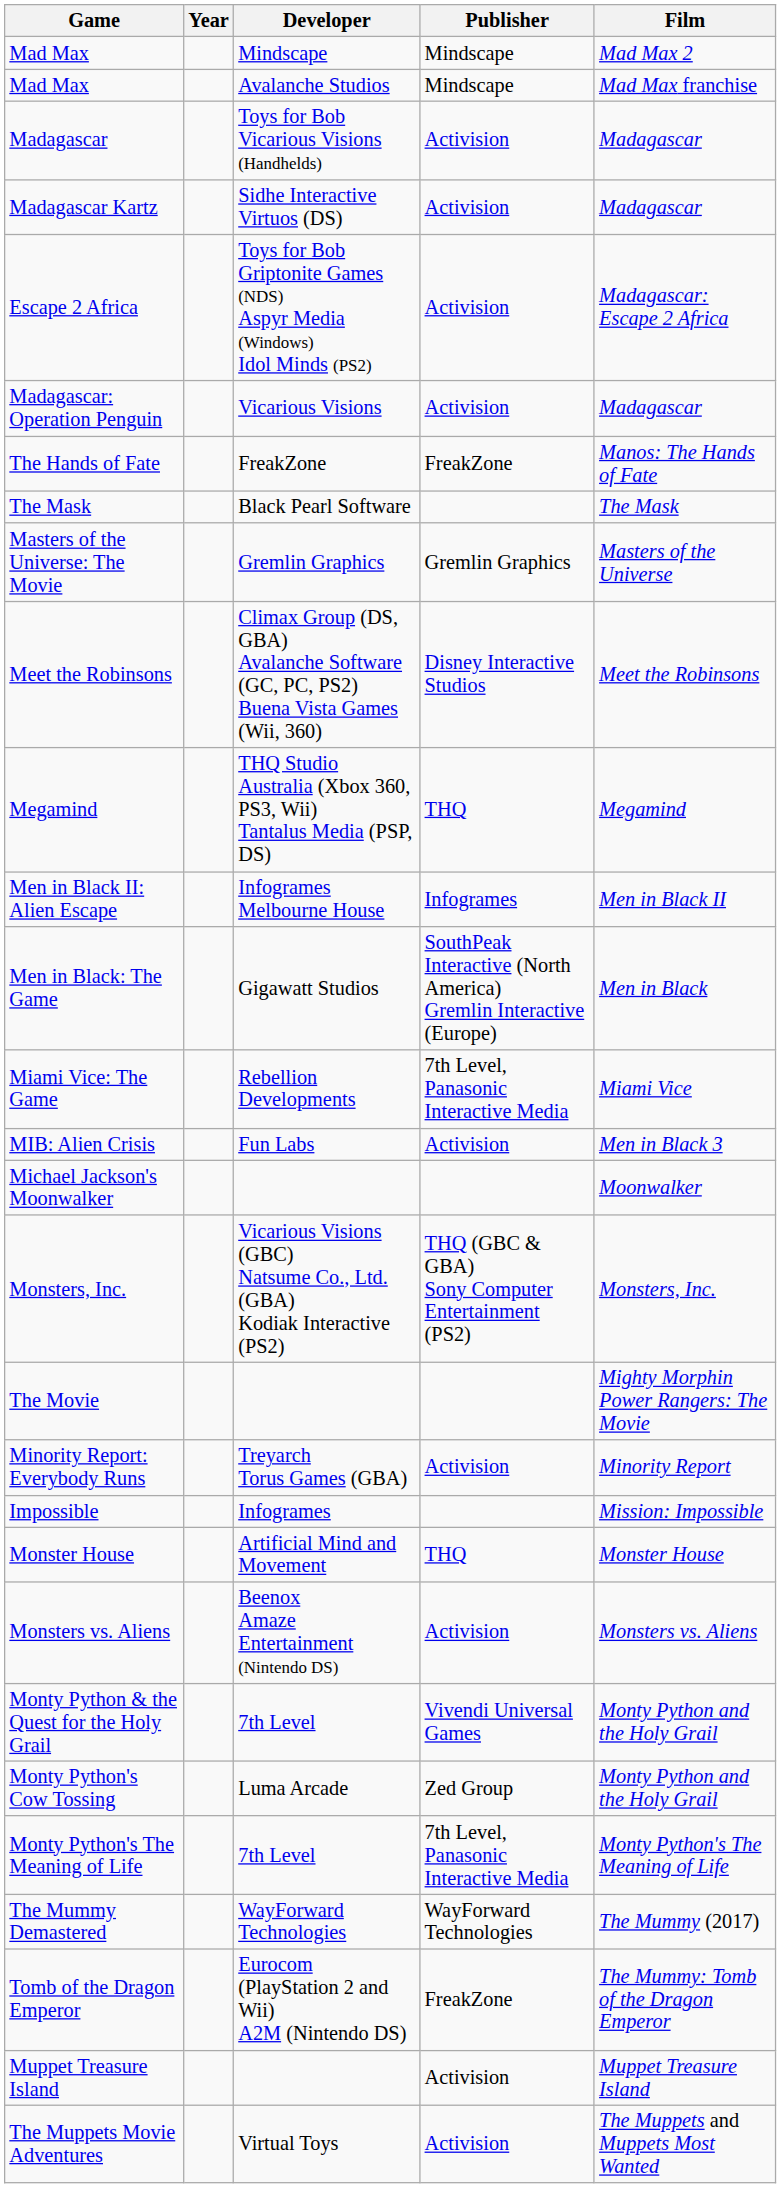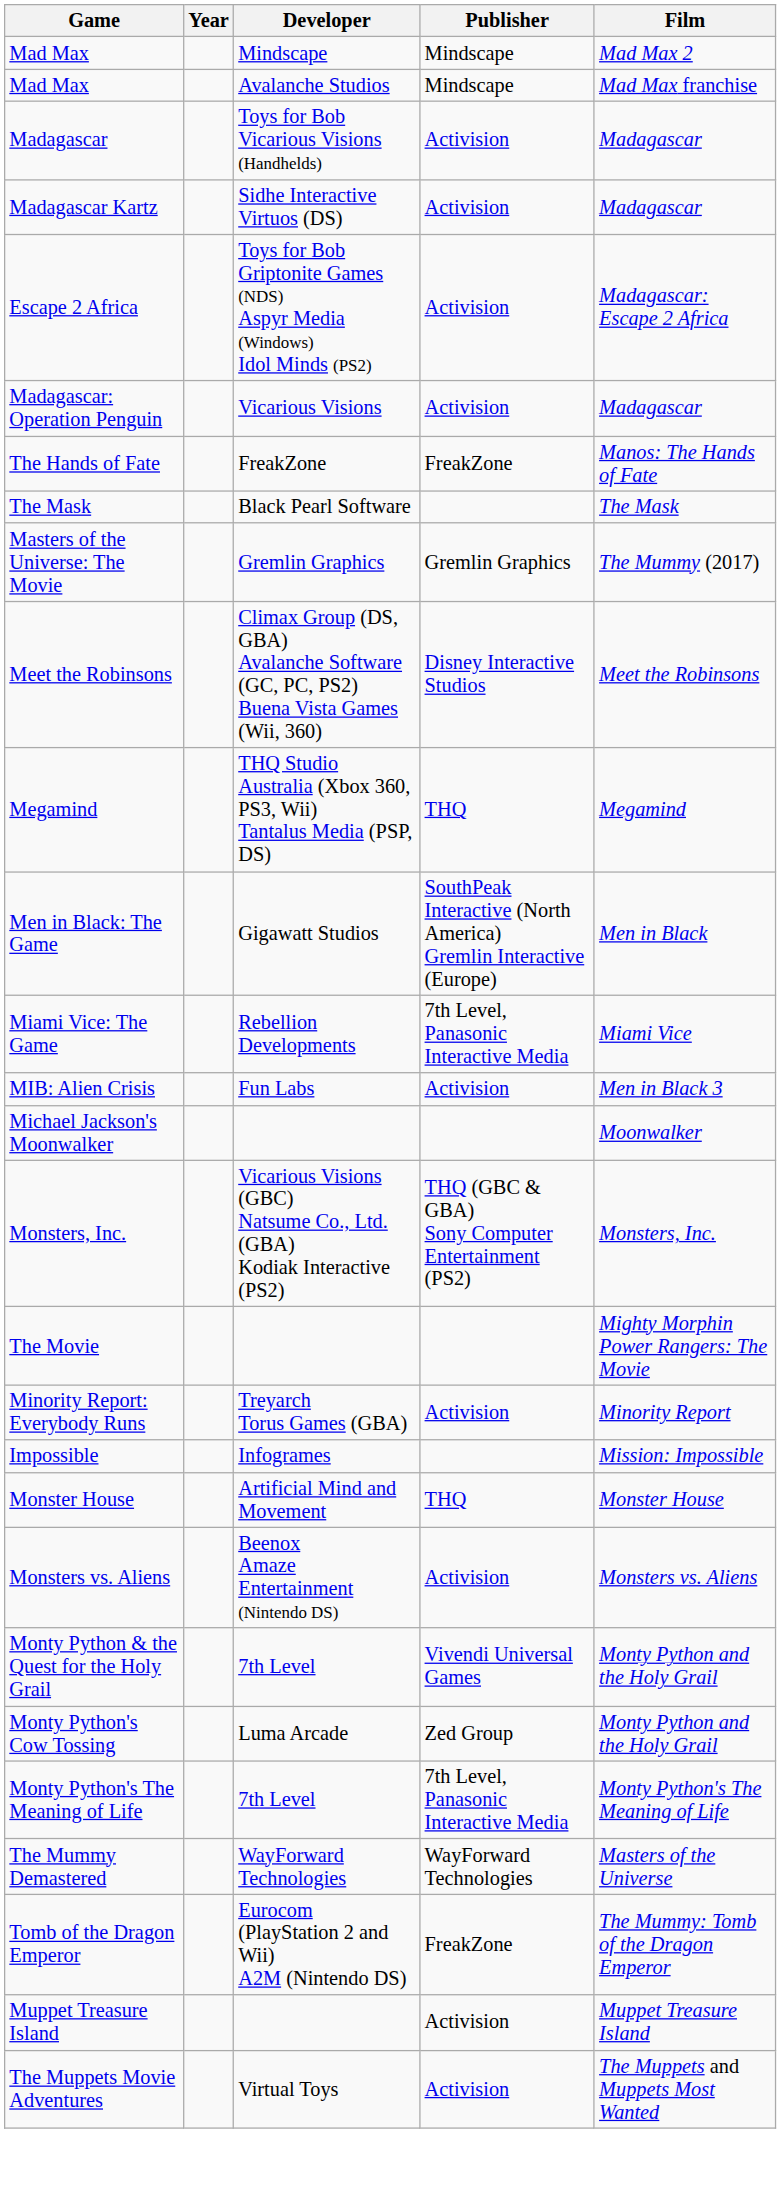 <table class="wikitable sortable">
 <tr>
 <th>Game</th>
 <th>Year</th>
 <th>Developer</th>
 <th>Publisher</th>
 <th>Film</th>
 </tr>
 <tr>
 <td><a href='#'>Mad Max</a></td>
 <td></td>
 <td><a href='#'>Mindscape</a></td>
 <td>Mindscape</td>
 <td><em><a href='#'>Mad Max 2</a></em></td>
 </tr>
 <tr>
 <td><a href='#'>Mad Max</a></td>
 <td></td>
 <td><a href='#'>Avalanche Studios</a></td>
 <td>Mindscape</td>
 <td><a href='#'><em>Mad Max</em> franchise</a></td>
 </tr>
 <tr>
 <td><a href='#'>Madagascar</a></td>
 <td></td>
 <td><a href='#'>Toys for Bob</a><br><a href='#'>Vicarious Visions</a> <small>(Handhelds)</small></td>
 <td><a href='#'>Activision</a></td>
 <td><em><a href='#'>Madagascar</a></em></td>
 </tr>
 <tr>
 <td><a href='#'>Madagascar Kartz</a></td>
 <td></td>
 <td><a href='#'>Sidhe Interactive</a><br><a href='#'>Virtuos</a> (DS)</td>
 <td><a href='#'>Activision</a></td>
 <td><em><a href='#'>Madagascar</a></em></td>
 </tr>
 <tr>
 <td><a href='#'>Escape 2 Africa</a></td>
 <td></td>
 <td><a href='#'>Toys for Bob</a><br><a href='#'>Griptonite Games</a> <small>(NDS)</small> <br><a href='#'>Aspyr Media</a> <small>(Windows)</small> <br><a href='#'>Idol Minds</a> <small> (PS2)</small></td>
 <td><a href='#'>Activision</a></td>
 <td><em><a href='#'>Madagascar: Escape 2 Africa</a></em></td>
 </tr>
 <tr>
 <td><a href='#'>Madagascar: Operation Penguin</a></td>
 <td></td>
 <td><a href='#'>Vicarious Visions</a></td>
 <td><a href='#'>Activision</a></td>
 <td><em><a href='#'>Madagascar</a></em></td>
 </tr>
 <tr>
 <td><a href='#'>The Hands of Fate</a></td>
 <td></td>
 <td>FreakZone</td>
 <td>FreakZone</td>
 <td><em><a href='#'>Manos: The Hands of Fate</a></em></td>
 </tr>
 <tr>
 <td><a href='#'>The Mask</a></td>
 <td></td>
 <td>Black Pearl Software</td>
 <td></td>
 <td><em><a href='#'>The Mask</a></em></td>
 </tr>
 <tr>
 <td><a href='#'>Masters of the Universe: The Movie</a></td>
 <td></td>
 <td><a href='#'>Gremlin Graphics</a></td>
 <td>Gremlin Graphics</td>
-<td><em><a href='#'>Masters of the Universe</a></em></td>
+<td><em><a href='#'>The Mummy</a></em> (2017)</td>
 </tr>
 <tr>
 <td><a href='#'>Meet the Robinsons</a></td>
 <td></td>
 <td><a href='#'>Climax Group</a> (DS, GBA)<br><a href='#'>Avalanche Software</a> (GC, PC, PS2)<br><a href='#'>Buena Vista Games</a> (Wii, 360)</td>
 <td><a href='#'>Disney Interactive Studios</a></td>
 <td><em><a href='#'>Meet the Robinsons</a></em></td>
 </tr>
 <tr>
 <td><a href='#'>Megamind</a></td>
 <td></td>
 <td><a href='#'>THQ Studio Australia</a> (Xbox 360, PS3, Wii)<br><a href='#'>Tantalus Media</a> (PSP, DS)</td>
 <td><a href='#'>THQ</a></td>
 <td><em><a href='#'>Megamind</a></em></td>
-</tr>
-<tr>
-<td><a href='#'>Men in Black II: Alien Escape</a></td>
-<td></td>
-<td><a href='#'>Infogrames Melbourne House</a></td>
-<td><a href='#'>Infogrames</a></td>
-<td><em><a href='#'>Men in Black II</a></em></td>
 </tr>
 <tr>
 <td><a href='#'>Men in Black: The Game</a></td>
 <td></td>
 <td>Gigawatt Studios</td>
 <td><a href='#'>SouthPeak Interactive</a> (North America)<br><a href='#'>Gremlin Interactive</a> (Europe)</td>
 <td><em><a href='#'>Men in Black</a></em></td>
 </tr>
 <tr>
 <td><a href='#'>Miami Vice: The Game</a></td>
 <td></td>
 <td><a href='#'>Rebellion Developments</a></td>
 <td>7th Level, <a href='#'>Panasonic Interactive Media</a></td>
 <td><em><a href='#'>Miami Vice</a></em></td>
 </tr>
 <tr>
 <td><a href='#'>MIB: Alien Crisis</a></td>
 <td></td>
 <td><a href='#'>Fun Labs</a></td>
 <td><a href='#'>Activision</a></td>
 <td><em><a href='#'>Men in Black 3</a></em></td>
 </tr>
 <tr>
 <td><a href='#'>Michael Jackson's Moonwalker</a></td>
 <td></td>
 <td></td>
 <td></td>
 <td><em><a href='#'>Moonwalker</a></em></td>
 </tr>
 <tr>
 <td><a href='#'>Monsters, Inc.</a></td>
 <td></td>
 <td><a href='#'>Vicarious Visions</a> (GBC)<br><a href='#'>Natsume Co., Ltd.</a> (GBA)<br>Kodiak Interactive (PS2)</td>
 <td><a href='#'>THQ</a> (GBC & GBA)<br><a href='#'>Sony Computer Entertainment</a> (PS2)</td>
 <td><em><a href='#'>Monsters, Inc.</a></em></td>
 </tr>
 <tr>
 <td><a href='#'>The Movie</a></td>
 <td></td>
 <td></td>
 <td></td>
 <td><em><a href='#'>Mighty Morphin Power Rangers: The Movie</a></em></td>
 </tr>
 <tr>
 <td><a href='#'>Minority Report: Everybody Runs</a></td>
 <td></td>
 <td><a href='#'>Treyarch</a><br><a href='#'>Torus Games</a> (GBA)</td>
 <td><a href='#'>Activision</a></td>
 <td><em><a href='#'>Minority Report</a></em></td>
 </tr>
 <tr>
 <td><a href='#'>Impossible</a></td>
 <td></td>
 <td><a href='#'>Infogrames</a></td>
 <td></td>
 <td><em><a href='#'>Mission: Impossible</a></em></td>
 </tr>
 <tr>
 <td><a href='#'>Monster House</a></td>
 <td></td>
 <td><a href='#'>Artificial Mind and Movement</a></td>
 <td><a href='#'>THQ</a></td>
 <td><em><a href='#'>Monster House</a></em></td>
 </tr>
 <tr>
 <td><a href='#'>Monsters vs. Aliens</a></td>
 <td></td>
 <td><a href='#'>Beenox</a><br><a href='#'>Amaze Entertainment</a> <small>(Nintendo DS)</small></td>
 <td><a href='#'>Activision</a></td>
 <td><em><a href='#'>Monsters vs. Aliens</a></em></td>
 </tr>
 <tr>
 <td><a href='#'>Monty Python & the Quest for the Holy Grail</a></td>
 <td></td>
 <td><a href='#'>7th Level</a></td>
 <td><a href='#'>Vivendi Universal Games</a></td>
 <td><em><a href='#'>Monty Python and the Holy Grail</a></em></td>
 </tr>
 <tr>
 <td><a href='#'>Monty Python's Cow Tossing</a></td>
 <td></td>
 <td>Luma Arcade</td>
 <td>Zed Group</td>
 <td><em><a href='#'>Monty Python and the Holy Grail</a></em></td>
 </tr>
 <tr>
 <td><a href='#'>Monty Python's The Meaning of Life</a></td>
 <td></td>
 <td><a href='#'>7th Level</a></td>
 <td>7th Level, <a href='#'>Panasonic Interactive Media</a></td>
 <td><em><a href='#'>Monty Python's The Meaning of Life</a></em></td>
 </tr>
 <tr>
 <td><a href='#'>The Mummy Demastered</a></td>
 <td></td>
 <td><a href='#'>WayForward Technologies</a></td>
 <td>WayForward Technologies</td>
-<td><em><a href='#'>The Mummy</a></em> (2017)</td>
+<td><em><a href='#'>Masters of the Universe</a></em></td>
 </tr>
 <tr>
 <td><a href='#'>Tomb of the Dragon Emperor</a></td>
 <td></td>
 <td><a href='#'>Eurocom</a> (PlayStation 2 and Wii)<br><a href='#'>A2M</a> (Nintendo DS)</td>
 <td>FreakZone</td>
 <td><em><a href='#'>The Mummy: Tomb of the Dragon Emperor</a></em></td>
 </tr>
 <tr>
 <td><a href='#'>Muppet Treasure Island</a></td>
 <td></td>
 <td></td>
 <td>Activision</td>
 <td><em><a href='#'>Muppet Treasure Island</a></em></td>
 </tr>
 <tr>
 <td><a href='#'>The Muppets Movie Adventures</a></td>
 <td></td>
 <td>Virtual Toys</td>
 <td><a href='#'>Activision</a></td>
 <td><em><a href='#'>The Muppets</a></em> and <em><a href='#'>Muppets Most Wanted</a></em></td>
 </tr>
 </table>
